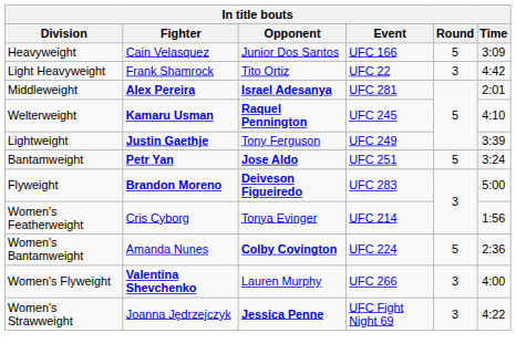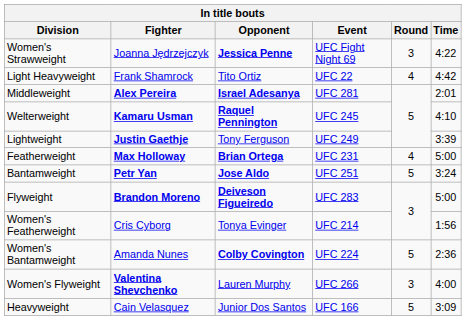 <table class=wikitable style="font-size:90%;">
 <tr>
 <th colspan=6>In title bouts</th>
 </tr>
 <tr>
 <th>Division</th>
 <th>Fighter</th>
 <th>Opponent</th>
 <th>Event</th>
 <th>Round</th>
 <th>Time</th>
 </tr>
 <tr>
-<td>Heavyweight</td>
-<td> <a href='#'>Cain Velasquez</a></td>
-<td><a href='#'>Junior Dos Santos</a></td>
-<td><a href='#'>UFC 166</a></td>
-<td align=center>5</td>
-<td align=center>3:09</td>
+<td>Women's Strawweight</td>
+<td> <a href='#'>Joanna Jędrzejczyk</a></td>
+<td><strong><a href='#'>Jessica Penne</a></strong></td>
+<td><a href='#'>UFC Fight Night 69</a></td>
+<td align=center>3</td>
+<td align=center>4:22</td>
 </tr>
 <tr>
 <td>Light Heavyweight</td>
 <td> <a href='#'>Frank Shamrock</a></td>
 <td><a href='#'>Tito Ortiz</a></td>
 <td><a href='#'>UFC 22</a></td>
-<td align=center>3</td>
+<td align=center>4</td>
 <td align=center>4:42</td>
 </tr>
 <tr>
 <td>Middleweight</td>
 <td> <strong><a href='#'>Alex Pereira</a></strong></td>
 <td><strong><a href='#'>Israel Adesanya</a></strong></td>
 <td><a href='#'>UFC 281</a></td>
 <td rowspan=3 align=center>5</td>
 <td align=center>2:01</td>
 </tr>
 <tr>
 <td>Welterweight</td>
 <td> <strong><a href='#'>Kamaru Usman</a></strong></td>
 <td><strong><a href='#'>Raquel Pennington</a></strong></td>
 <td><a href='#'>UFC 245</a></td>
 <td align=center>4:10</td>
 </tr>
 <tr>
 <td>Lightweight</td>
 <td> <strong><a href='#'>Justin Gaethje</a></strong></td>
 <td><a href='#'>Tony Ferguson</a></td>
 <td><a href='#'>UFC 249</a></td>
 <td align=center>3:39</td>
+</tr>
+<tr>
+<td>Featherweight</td>
+<td> <strong><a href='#'>Max Holloway</a></strong></td>
+<td><strong><a href='#'>Brian Ortega</a></strong></td>
+<td><a href='#'>UFC 231</a></td>
+<td align=center>4</td>
+<td align=center>5:00</td>
 </tr>
 <tr>
 <td>Bantamweight</td>
 <td> <strong><a href='#'>Petr Yan</a></strong></td>
 <td><strong><a href='#'>Jose Aldo</a></strong></td>
 <td><a href='#'>UFC 251</a></td>
 <td align=center>5</td>
 <td align=center>3:24</td>
 </tr>
 <tr>
 <td>Flyweight</td>
 <td> <strong><a href='#'>Brandon Moreno</a></strong></td>
 <td><strong><a href='#'>Deiveson Figueiredo</a></strong></td>
 <td><a href='#'>UFC 283</a></td>
 <td rowspan=2 align=center>3</td>
 <td align=center>5:00</td>
 </tr>
 <tr>
 <td>Women's Featherweight</td>
 <td> <a href='#'>Cris Cyborg</a></td>
 <td><a href='#'>Tonya Evinger</a></td>
 <td><a href='#'>UFC 214</a></td>
 <td align=center>1:56</td>
 </tr>
 <tr>
 <td>Women's Bantamweight</td>
 <td> <a href='#'>Amanda Nunes</a></td>
 <td><strong><a href='#'>Colby Covington</a></strong></td>
 <td><a href='#'>UFC 224</a></td>
 <td align=center>5</td>
 <td align=center>2:36</td>
 </tr>
 <tr>
 <td>Women's Flyweight</td>
 <td> <strong><a href='#'>Valentina Shevchenko</a></strong></td>
 <td><a href='#'>Lauren Murphy</a></td>
 <td><a href='#'>UFC 266</a></td>
 <td align=center>3</td>
 <td align=center>4:00</td>
 </tr>
 <tr>
-<td>Women's Strawweight</td>
-<td> <a href='#'>Joanna Jędrzejczyk</a></td>
-<td><strong><a href='#'>Jessica Penne</a></strong></td>
-<td><a href='#'>UFC Fight Night 69</a></td>
-<td align=center>3</td>
-<td align=center>4:22</td>
+<td>Heavyweight</td>
+<td> <a href='#'>Cain Velasquez</a></td>
+<td><a href='#'>Junior Dos Santos</a></td>
+<td><a href='#'>UFC 166</a></td>
+<td align=center>5</td>
+<td align=center>3:09</td>
 </tr>
 </table>
